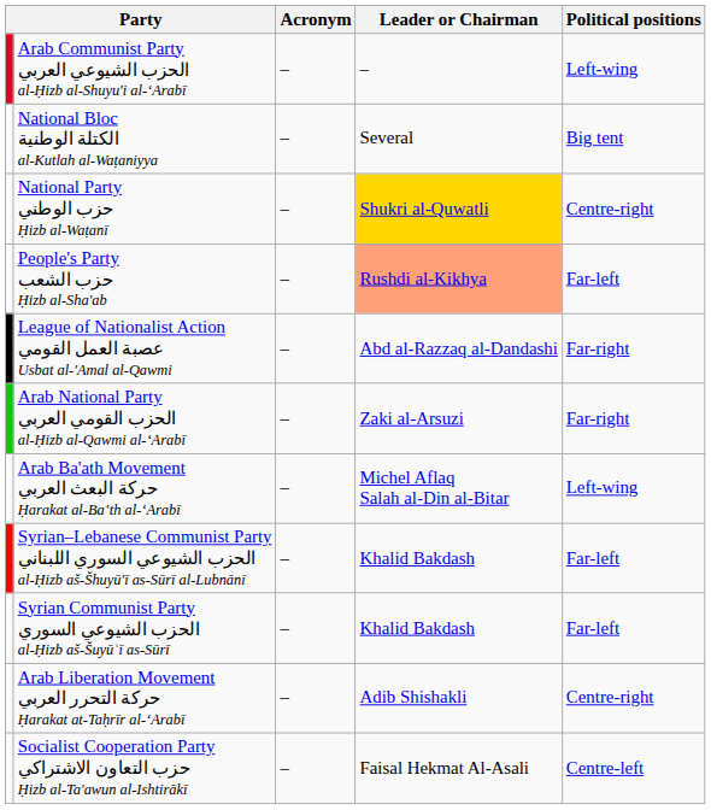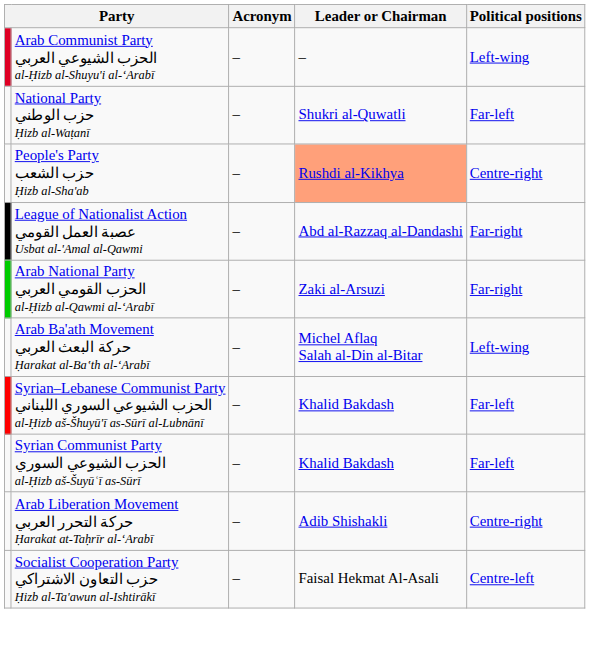 <table class="wikitable">
 <tr>
 <th colspan=2>Party</th>
 <th>Acronym</th>
 <th>Leader or Chairman</th>
 <th>Political positions</th>
 </tr>
 <tr>
 <td bgcolor=#DF0024></td>
 <td><a href='#'>Arab Communist Party</a><br><span>الحزب الشيوعي العربي</span><br><small><em>al-Ḥizb al-Shuyu'i al-‘Arabī</em></small></td>
 <td>–</td>
 <td>–</td>
 <td><a href='#'>Left-wing</a></td>
 </tr>
 <tr>
 <td bgcolor=></td>
-<td><a href='#'>National Bloc</a><br><span>الكتلة الوطنية</span><br><small><em>al-Kutlah al-Waṭaniyya</em></small></td>
-<td>–</td>
-<td>Several</td>
-<td><a href='#'>Big tent</a></td>
-</tr>
-<tr>
-<td bgcolor=></td>
 <td><a href='#'>National Party</a><br><span>حزب الوطني</span><br><small><em>Ḥizb al-Waṭanī</em></small></td>
 <td>–</td>
-<td style="background: gold;"><a href='#'>Shukri al-Quwatli</a></td>
-<td><a href='#'>Centre-right</a></td>
+<td><a href='#'>Shukri al-Quwatli</a></td>
+<td><a href='#'>Far-left</a></td>
 </tr>
 <tr>
 <td bgcolor=></td>
 <td><a href='#'>People's Party</a><br><span>حزب الشعب</span><br><small><em>Ḥizb al-Sha'ab</em></small></td>
 <td>–</td>
 <td style="background: lightsalmon;"><a href='#'>Rushdi al-Kikhya</a></td>
-<td><a href='#'>Far-left</a></td>
+<td><a href='#'>Centre-right</a></td>
 </tr>
 <tr>
 <td bgcolor=black></td>
 <td><a href='#'>League of Nationalist Action</a><br><span>عصبة العمل القومي</span><br><small><em>Usbat al-'Amal al-Qawmi</em></small></td>
 <td>–</td>
 <td><a href='#'>Abd al-Razzaq al-Dandashi</a></td>
 <td><a href='#'>Far-right</a></td>
 </tr>
 <tr>
 <td bgcolor=#00CC00></td>
 <td><a href='#'>Arab National Party</a><br><span>الحزب القومي العربي</span><br><small><em>al-Ḥizb al-Qawmi al-‘Arabī</em></small></td>
 <td>–</td>
 <td><a href='#'>Zaki al-Arsuzi</a></td>
 <td><a href='#'>Far-right</a></td>
 </tr>
 <tr>
 <td bgcolor=></td>
 <td><a href='#'>Arab Ba'ath Movement</a><br><span>حركة البعث العربي</span><br><small><em>Ḥarakat al-Baʽth al-‘Arabī</em></small></td>
 <td>–</td>
 <td><a href='#'>Michel Aflaq</a><br><a href='#'>Salah al-Din al-Bitar</a></td>
 <td><a href='#'>Left-wing</a></td>
 </tr>
 <tr>
 <td bgcolor=red></td>
 <td><a href='#'>Syrian–Lebanese Communist Party</a><br><span>الحزب الشيوعي السوري اللبناني</span><br><small><em>al-Ḥizb aš-Šhuyū'ī as-Sūrī al-Lubnānī</em></small></td>
 <td>–</td>
 <td><a href='#'>Khalid Bakdash</a></td>
 <td><a href='#'>Far-left</a></td>
 </tr>
 <tr>
 <td bgcolor=></td>
 <td><a href='#'>Syrian Communist Party</a><br><span>الحزب الشيوعي السوري</span><br><small><em>al-Ḥizb aš-Šuyūʿī as-Sūrī</em></small></td>
 <td>–</td>
 <td><a href='#'>Khalid Bakdash</a></td>
 <td><a href='#'>Far-left</a></td>
 </tr>
 <tr>
 <td bgcolor=></td>
 <td><a href='#'>Arab Liberation Movement</a><br><span>حركة التحرر العربي</span><br><small><em>Ḥarakat at-Taḥrīr al-‘Arabī</em></small></td>
 <td>–</td>
 <td><a href='#'>Adib Shishakli</a></td>
 <td><a href='#'>Centre-right</a></td>
 </tr>
 <tr>
 <td bgcolor=></td>
 <td><a href='#'>Socialist Cooperation Party</a><br><span>حزب التعاون الاشتراكي</span><br><small><em>Ḥizb al-Ta'awun al-Ishtirākī</em></small></td>
 <td>–</td>
 <td>Faisal Hekmat Al-Asali</td>
 <td><a href='#'>Centre-left</a></td>
 </tr>
 </table>
